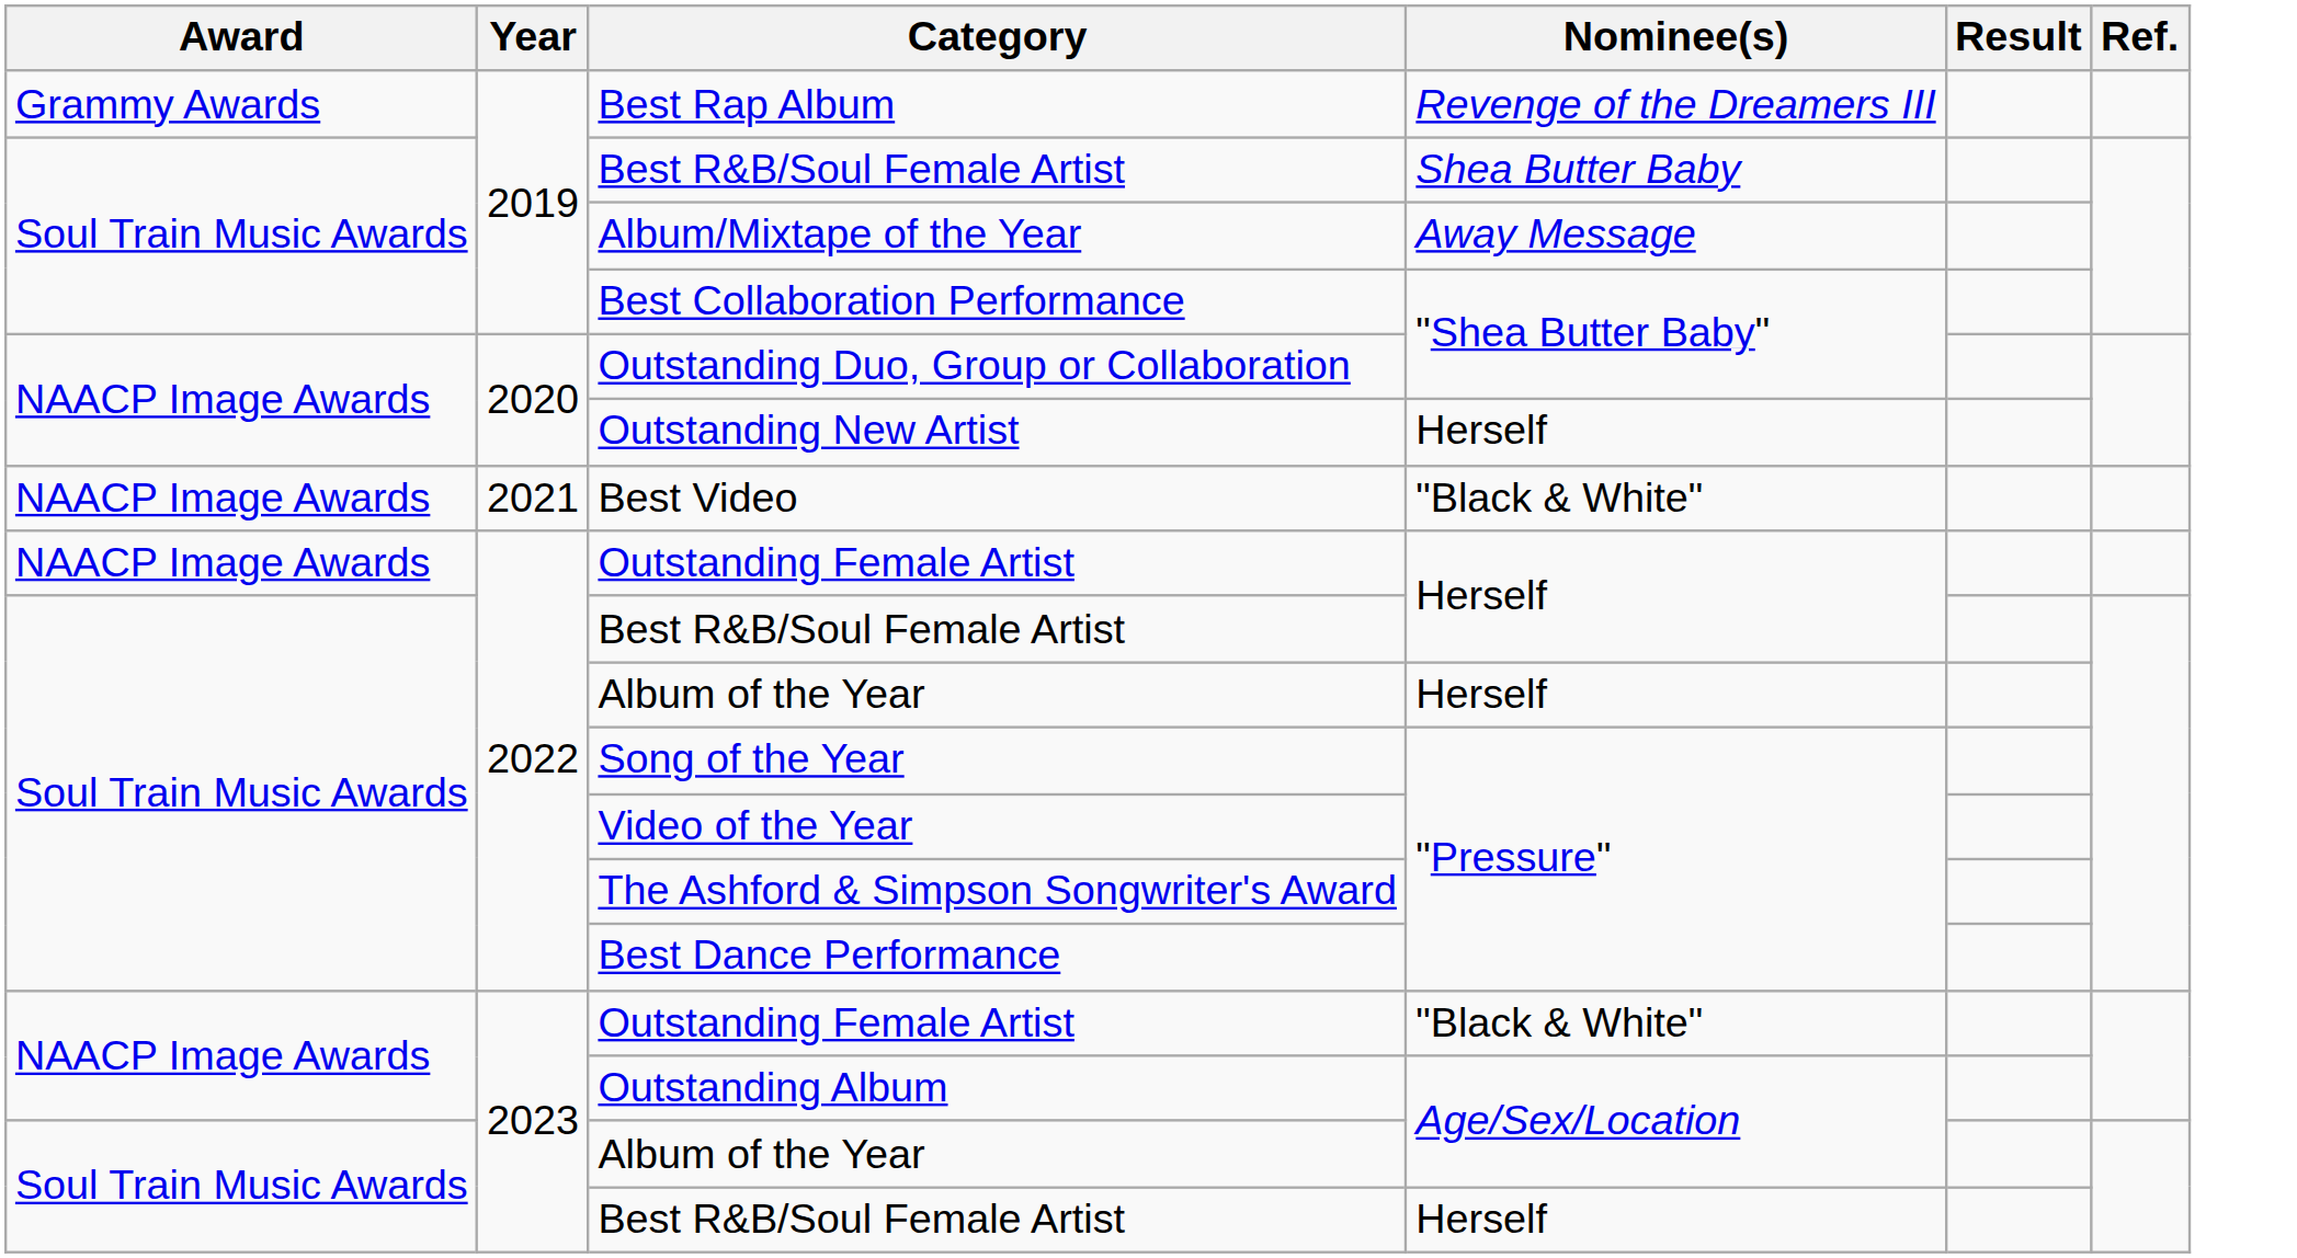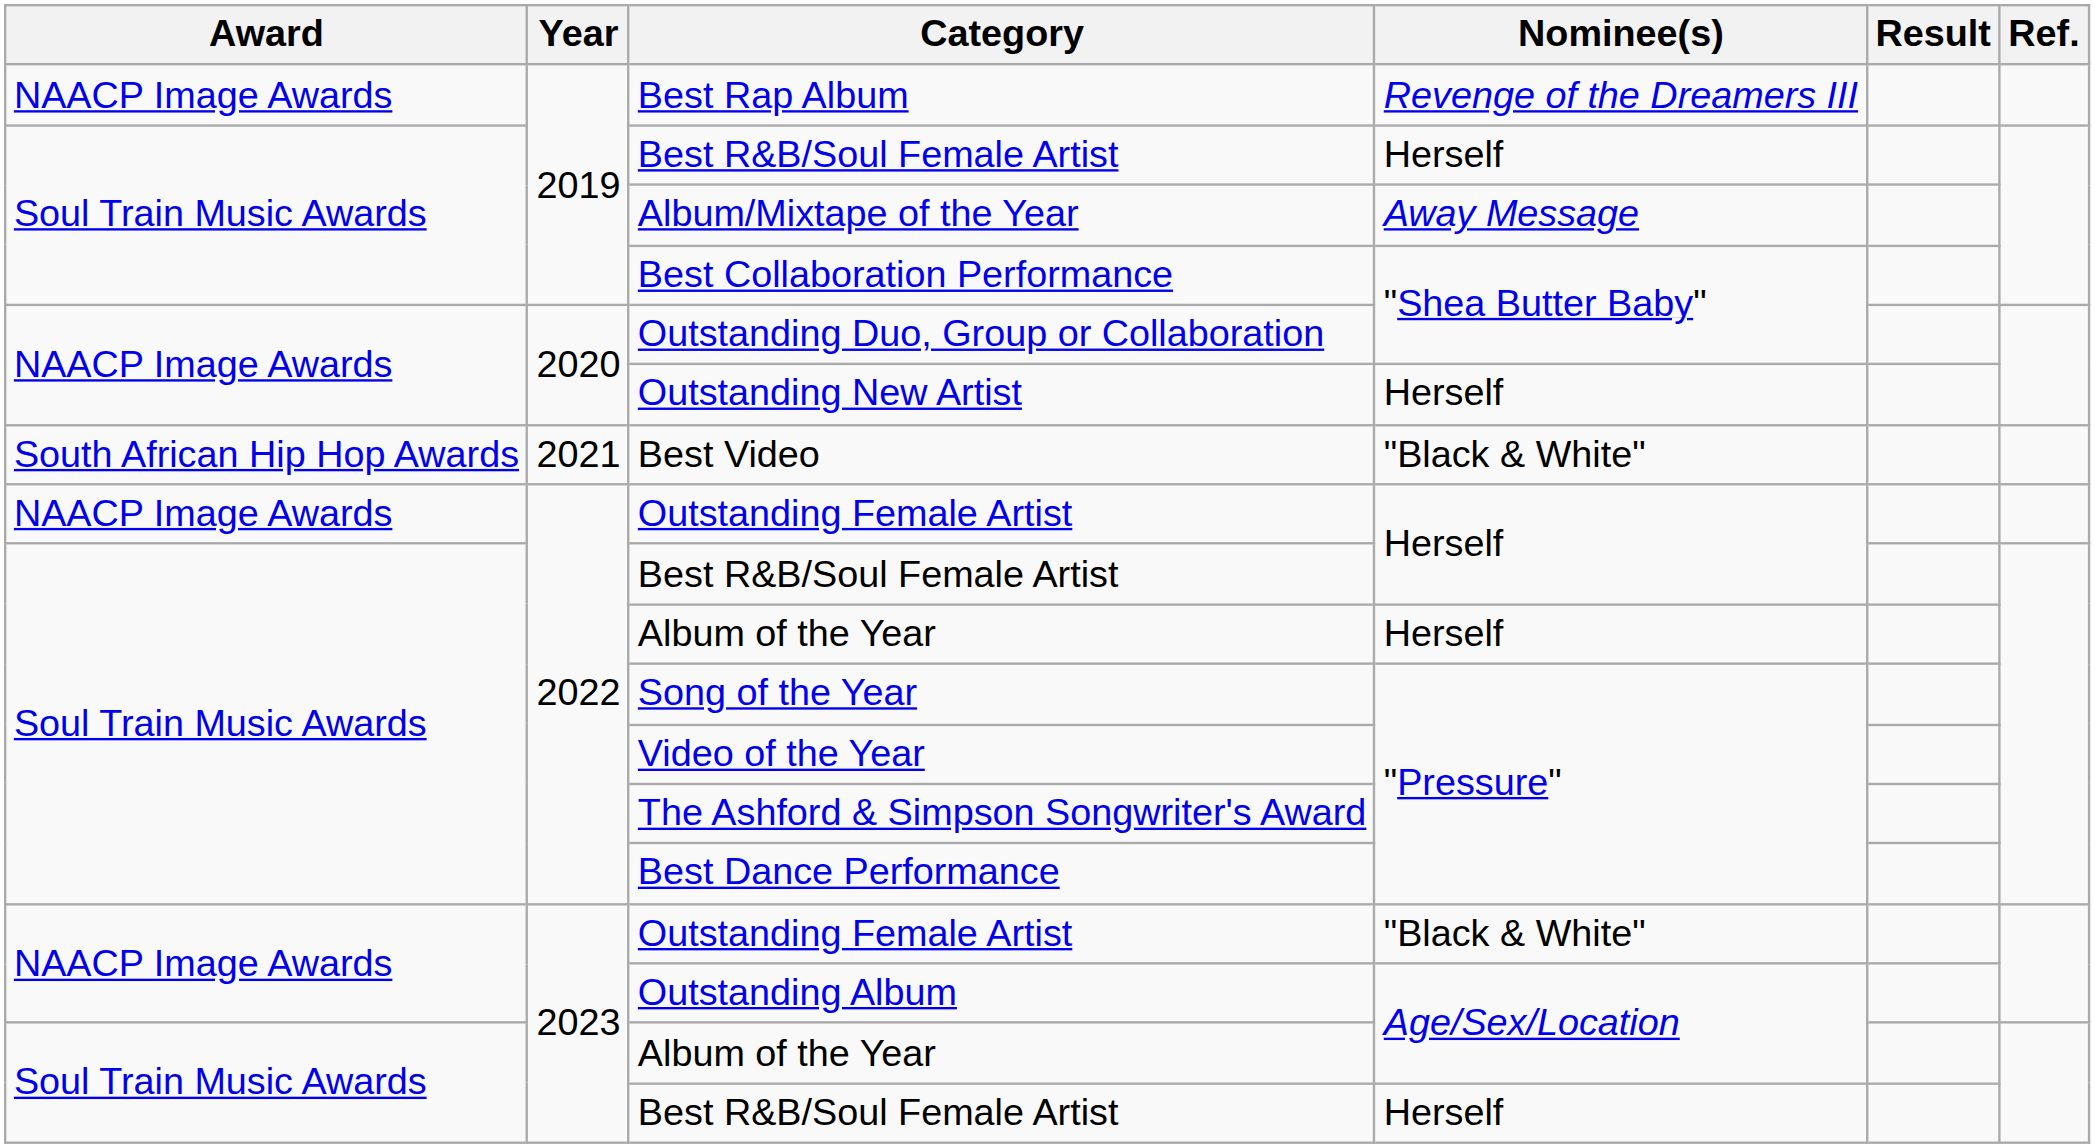 <table class="wikitable">
 <tr>
 <th>Award</th>
 <th>Year</th>
 <th>Category</th>
 <th>Nominee(s)</th>
 <th>Result</th>
 <th>Ref.</th>
 </tr>
 <tr>
-<td><a href='#'>Grammy Awards</a></td>
+<td><a href='#'>NAACP Image Awards</a></td>
 <td rowspan="4">2019</td>
 <td><a href='#'>Best Rap Album</a></td>
 <td><em><a href='#'>Revenge of the Dreamers III</a></em></td>
 <td></td>
 <td></td>
 </tr>
 <tr>
 <td rowspan="3"><a href='#'>Soul Train Music Awards</a></td>
 <td><a href='#'>Best R&B/Soul Female Artist</a></td>
-<td><em><a href='#'>Shea Butter Baby</a></em></td>
+<td>Herself</td>
 <td></td>
 <td rowspan="3"></td>
 </tr>
 <tr>
 <td><a href='#'>Album/Mixtape of the Year</a></td>
 <td><em><a href='#'>Away Message</a></em></td>
 <td></td>
 </tr>
 <tr>
 <td><a href='#'>Best Collaboration Performance</a></td>
 <td rowspan="2">"<a href='#'>Shea Butter Baby</a>" </td>
 <td></td>
 </tr>
 <tr>
 <td rowspan="2"><a href='#'>NAACP Image Awards</a></td>
 <td rowspan="2">2020</td>
 <td><a href='#'>Outstanding Duo, Group or Collaboration</a></td>
 <td></td>
 <td rowspan="2"></td>
 </tr>
 <tr>
 <td><a href='#'>Outstanding New Artist</a></td>
 <td>Herself</td>
 <td></td>
 </tr>
 <tr>
-<td><a href='#'>NAACP Image Awards</a></td>
+<td><a href='#'>South African Hip Hop Awards</a></td>
 <td>2021</td>
 <td>Best Video</td>
 <td>"Black & White" </td>
 <td></td>
 <td></td>
 </tr>
 <tr>
 <td><a href='#'>NAACP Image Awards</a></td>
 <td rowspan="7">2022</td>
 <td><a href='#'>Outstanding Female Artist</a></td>
 <td rowspan="2">Herself</td>
 <td></td>
 <td></td>
 </tr>
 <tr>
 <td rowspan="6"><a href='#'>Soul Train Music Awards</a></td>
 <td>Best R&B/Soul Female Artist</td>
 <td></td>
 <td rowspan="6"></td>
 </tr>
 <tr>
 <td>Album of the Year</td>
 <td>Herself</td>
 <td></td>
 </tr>
 <tr>
 <td><a href='#'>Song of the Year</a></td>
 <td rowspan="4">"<a href='#'>Pressure</a>"</td>
 <td></td>
 </tr>
 <tr>
 <td><a href='#'>Video of the Year</a></td>
 <td></td>
 </tr>
 <tr>
 <td><a href='#'>The Ashford & Simpson Songwriter's Award</a></td>
 <td></td>
 </tr>
 <tr>
 <td><a href='#'>Best Dance Performance</a></td>
 <td></td>
 </tr>
 <tr>
 <td rowspan="2"><a href='#'>NAACP Image Awards</a></td>
 <td rowspan="4">2023</td>
 <td><a href='#'>Outstanding Female Artist</a></td>
 <td>"Black & White" </td>
 <td></td>
 <td rowspan="2"></td>
 </tr>
 <tr>
 <td><a href='#'>Outstanding Album</a></td>
 <td rowspan="2"><a href='#'><em>Age/Sex/Location</em></a></td>
 <td></td>
 </tr>
 <tr>
 <td rowspan="2"><a href='#'>Soul Train Music Awards</a></td>
 <td>Album of the Year</td>
 <td></td>
 <td rowspan="2"></td>
 </tr>
 <tr>
 <td>Best R&B/Soul Female Artist</td>
 <td>Herself</td>
 <td></td>
 </tr>
 </table>
